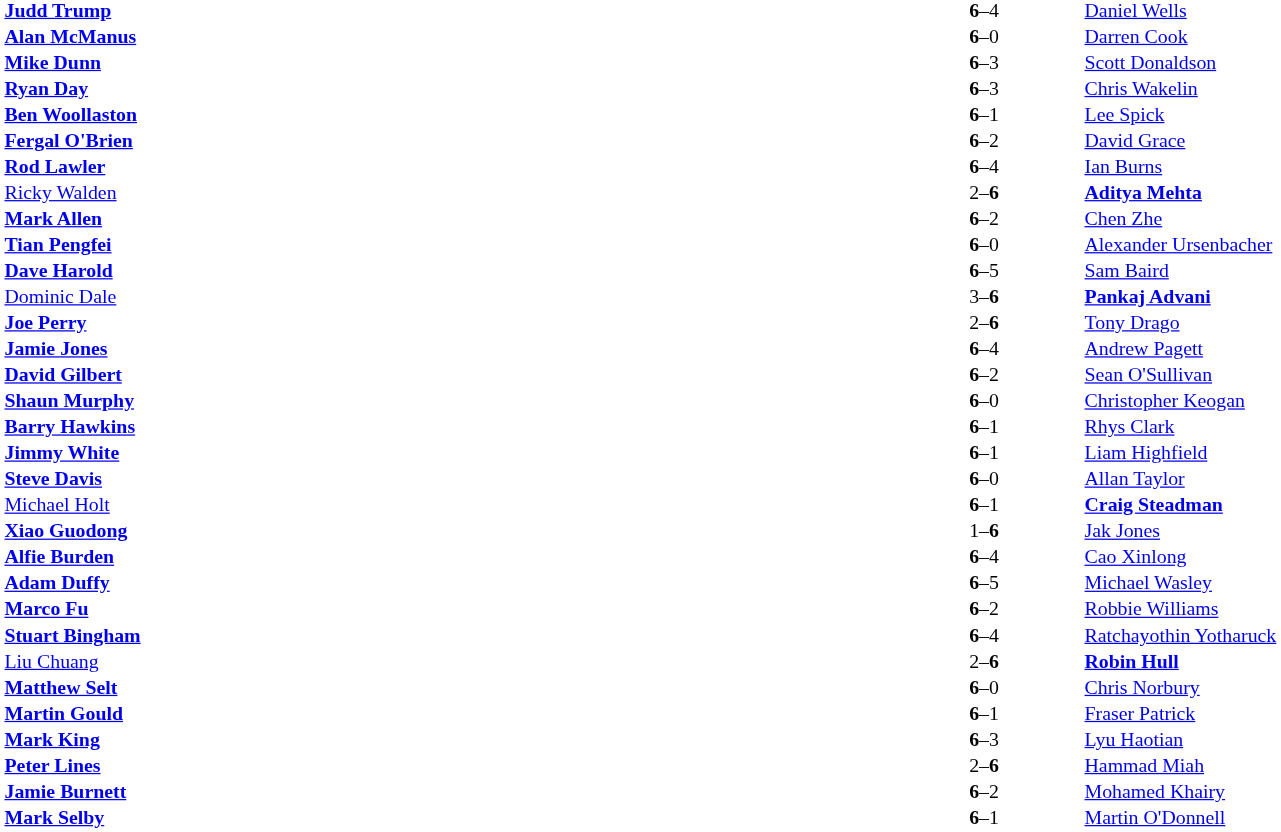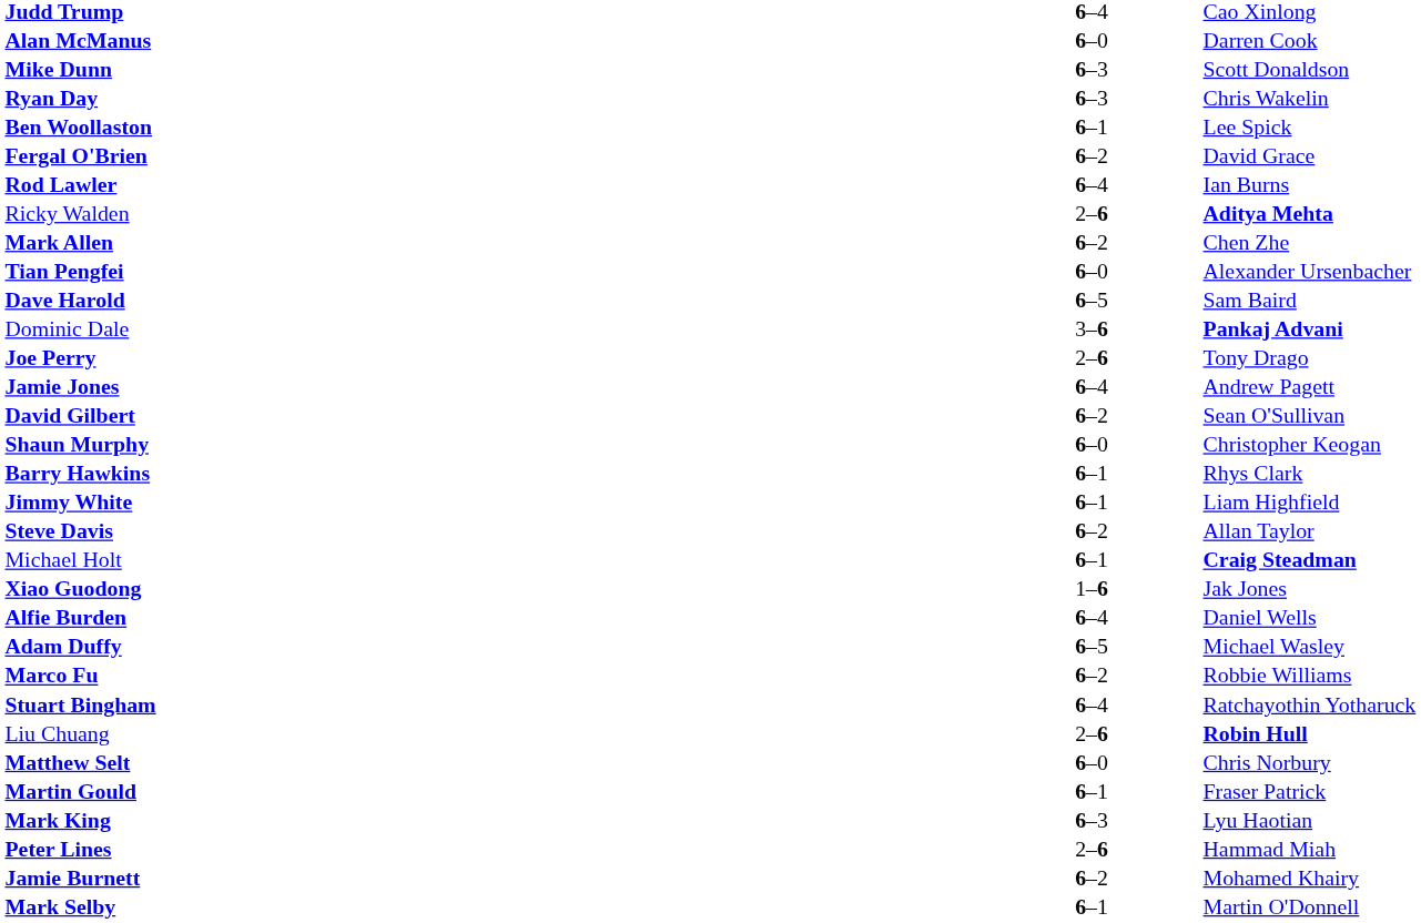 <table width="100%" cellspacing="1">
 <tr>
 <th width=45%></th>
 <th width=10%></th>
 <th width=45%></th>
 </tr>
 <tr>
 <td> <strong><a href='#'>Judd Trump</a></strong></td>
 <td align="center"><strong>6</strong>–4</td>
-<td> <a href='#'>Daniel Wells</a></td>
+<td> <a href='#'>Cao Xinlong</a></td>
 </tr>
 <tr>
 <td> <strong><a href='#'>Alan McManus</a></strong></td>
 <td align="center"><strong>6</strong>–0</td>
 <td> <a href='#'>Darren Cook</a></td>
 </tr>
 <tr>
 <td> <strong><a href='#'>Mike Dunn</a></strong></td>
 <td align="center"><strong>6</strong>–3</td>
 <td> <a href='#'>Scott Donaldson</a></td>
 </tr>
 <tr>
 <td> <strong><a href='#'>Ryan Day</a></strong></td>
 <td align="center"><strong>6</strong>–3</td>
 <td> <a href='#'>Chris Wakelin</a></td>
 </tr>
 <tr>
 <td> <strong><a href='#'>Ben Woollaston</a></strong></td>
 <td align="center"><strong>6</strong>–1</td>
 <td> <a href='#'>Lee Spick</a></td>
 </tr>
 <tr>
 <td> <strong><a href='#'>Fergal O'Brien</a></strong></td>
 <td align="center"><strong>6</strong>–2</td>
 <td> <a href='#'>David Grace</a></td>
 </tr>
 <tr>
 <td> <strong><a href='#'>Rod Lawler</a></strong></td>
 <td align="center"><strong>6</strong>–4</td>
 <td> <a href='#'>Ian Burns</a></td>
 </tr>
 <tr>
 <td> <a href='#'>Ricky Walden</a></td>
 <td align="center">2–<strong>6</strong></td>
 <td> <strong><a href='#'>Aditya Mehta</a></strong></td>
 </tr>
 <tr>
 <td> <strong><a href='#'>Mark Allen</a></strong></td>
 <td align="center"><strong>6</strong>–2</td>
 <td> <a href='#'>Chen Zhe</a></td>
 </tr>
 <tr>
 <td> <strong><a href='#'>Tian Pengfei</a></strong></td>
 <td align="center"><strong>6</strong>–0</td>
 <td> <a href='#'>Alexander Ursenbacher</a></td>
 </tr>
 <tr>
 <td> <strong><a href='#'>Dave Harold</a></strong></td>
 <td align="center"><strong>6</strong>–5</td>
 <td> <a href='#'>Sam Baird</a></td>
 </tr>
 <tr>
 <td> <a href='#'>Dominic Dale</a></td>
 <td align="center">3–<strong>6</strong></td>
 <td> <strong><a href='#'>Pankaj Advani</a></strong></td>
 </tr>
 <tr>
 <td> <strong><a href='#'>Joe Perry</a></strong></td>
 <td align="center">2–<strong>6</strong></td>
 <td> <a href='#'>Tony Drago</a></td>
 </tr>
 <tr>
 <td> <strong><a href='#'>Jamie Jones</a></strong></td>
 <td align="center"><strong>6</strong>–4</td>
 <td> <a href='#'>Andrew Pagett</a></td>
 </tr>
 <tr>
 <td> <strong><a href='#'>David Gilbert</a></strong></td>
 <td align="center"><strong>6</strong>–2</td>
 <td> <a href='#'>Sean O'Sullivan</a></td>
 </tr>
 <tr>
 <td> <strong><a href='#'>Shaun Murphy</a></strong></td>
 <td align="center"><strong>6</strong>–0</td>
 <td> <a href='#'>Christopher Keogan</a></td>
 </tr>
 <tr>
 <td> <strong><a href='#'>Barry Hawkins</a></strong></td>
 <td align="center"><strong>6</strong>–1</td>
 <td> <a href='#'>Rhys Clark</a></td>
 </tr>
 <tr>
 <td> <strong><a href='#'>Jimmy White</a></strong></td>
 <td align="center"><strong>6</strong>–1</td>
 <td> <a href='#'>Liam Highfield</a></td>
 </tr>
 <tr>
 <td> <strong><a href='#'>Steve Davis</a></strong></td>
-<td align="center"><strong>6</strong>–0</td>
+<td align="center"><strong>6</strong>–2</td>
 <td> <a href='#'>Allan Taylor</a></td>
 </tr>
 <tr>
 <td> <a href='#'>Michael Holt</a></td>
 <td align="center"><strong>6</strong>–1</td>
 <td> <strong><a href='#'>Craig Steadman</a></strong></td>
 </tr>
 <tr>
 <td> <strong><a href='#'>Xiao Guodong</a></strong></td>
 <td align="center">1–<strong>6</strong></td>
 <td> <a href='#'>Jak Jones</a></td>
 </tr>
 <tr>
 <td> <strong><a href='#'>Alfie Burden</a></strong></td>
 <td align="center"><strong>6</strong>–4</td>
-<td> <a href='#'>Cao Xinlong</a></td>
+<td> <a href='#'>Daniel Wells</a></td>
 </tr>
 <tr>
 <td> <strong><a href='#'>Adam Duffy</a></strong></td>
 <td align="center"><strong>6</strong>–5</td>
 <td> <a href='#'>Michael Wasley</a></td>
 </tr>
 <tr>
 <td> <strong><a href='#'>Marco Fu</a></strong></td>
 <td align="center"><strong>6</strong>–2</td>
 <td> <a href='#'>Robbie Williams</a></td>
 </tr>
 <tr>
 <td> <strong><a href='#'>Stuart Bingham</a></strong></td>
 <td align="center"><strong>6</strong>–4</td>
 <td> <a href='#'>Ratchayothin Yotharuck</a></td>
 </tr>
 <tr>
 <td> <a href='#'>Liu Chuang</a></td>
 <td align="center">2–<strong>6</strong></td>
 <td> <strong><a href='#'>Robin Hull</a></strong></td>
 </tr>
 <tr>
 <td> <strong><a href='#'>Matthew Selt</a></strong></td>
 <td align="center"><strong>6</strong>–0</td>
 <td> <a href='#'>Chris Norbury</a></td>
 </tr>
 <tr>
 <td> <strong><a href='#'>Martin Gould</a></strong></td>
 <td align="center"><strong>6</strong>–1</td>
 <td> <a href='#'>Fraser Patrick</a></td>
 </tr>
 <tr>
 <td> <strong><a href='#'>Mark King</a></strong></td>
 <td align="center"><strong>6</strong>–3</td>
 <td> <a href='#'>Lyu Haotian</a></td>
 </tr>
 <tr>
 <td> <strong><a href='#'>Peter Lines</a></strong></td>
 <td align="center">2–<strong>6</strong></td>
 <td>  <a href='#'>Hammad Miah</a></td>
 </tr>
 <tr>
 <td> <strong><a href='#'>Jamie Burnett</a></strong></td>
 <td align="center"><strong>6</strong>–2</td>
 <td> <a href='#'>Mohamed Khairy</a></td>
 </tr>
 <tr>
 <td> <strong><a href='#'>Mark Selby</a></strong></td>
 <td align="center"><strong>6</strong>–1</td>
 <td> <a href='#'>Martin O'Donnell</a></td>
 </tr>
 </table>
